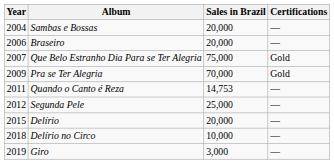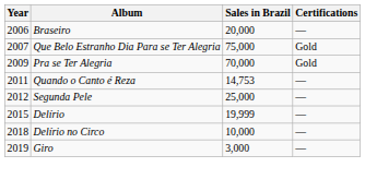 <table class="wikitable" border="1" style=text-align:center;>
 <tr>
 <th>Year</th>
 <th>Album</th>
 <th>Sales in Brazil</th>
 <th>Certifications</th>
-</tr>
-<tr>
-<td>2004</td>
-<td align=left><em>Sambas e Bossas</em></td>
-<td align=left>20,000</td>
-<td align=left>—</td>
 </tr>
 <tr>
 <td>2006</td>
 <td align=left><em>Braseiro</em></td>
 <td align=left>20,000</td>
 <td align=left>—</td>
 </tr>
 <tr>
 <td>2007</td>
 <td align=left><em>Que Belo Estranho Dia Para se Ter Alegria</em></td>
 <td align=left>75,000</td>
 <td align=left>Gold</td>
 </tr>
 <tr>
 <td>2009</td>
 <td align=left><em>Pra se Ter Alegria</em></td>
 <td align=left>70,000</td>
 <td align=left>Gold</td>
 </tr>
 <tr>
 <td>2011</td>
 <td align=left><em>Quando o Canto é Reza</em></td>
 <td align=left>14,753</td>
 <td align=left>—</td>
 </tr>
 <tr>
 <td>2012</td>
 <td align=left><em>Segunda Pele</em></td>
 <td align=left>25,000</td>
 <td align=left>—</td>
 </tr>
 <tr>
 <td>2015</td>
 <td align=left><em>Delírio</em></td>
-<td align=left>20,000</td>
+<td align=left>19,999</td>
 <td align=left>—</td>
 </tr>
 <tr>
 <td>2018</td>
 <td align=left><em>Delírio no Circo</em></td>
 <td align=left>10,000</td>
 <td align=left>—</td>
 </tr>
 <tr>
 <td>2019</td>
 <td align=left><em>Giro</em></td>
 <td align=left>3,000</td>
 <td align=left>—</td>
 </tr>
 </table>
